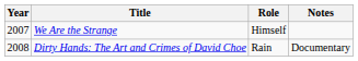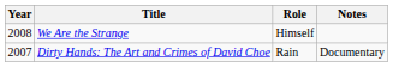 <table class="wikitable">
 <tr>
 <th>Year</th>
 <th>Title</th>
 <th>Role</th>
 <th>Notes</th>
 </tr>
 <tr>
-<td>2007</td>
+<td>2008</td>
 <td><em><a href='#'>We Are the Strange</a></em></td>
 <td>Himself</td>
 <td></td>
 </tr>
 <tr>
-<td>2008</td>
+<td>2007</td>
 <td><em><a href='#'>Dirty Hands: The Art and Crimes of David Choe</a></em></td>
 <td>Rain</td>
 <td>Documentary</td>
 </tr>
 </table>
